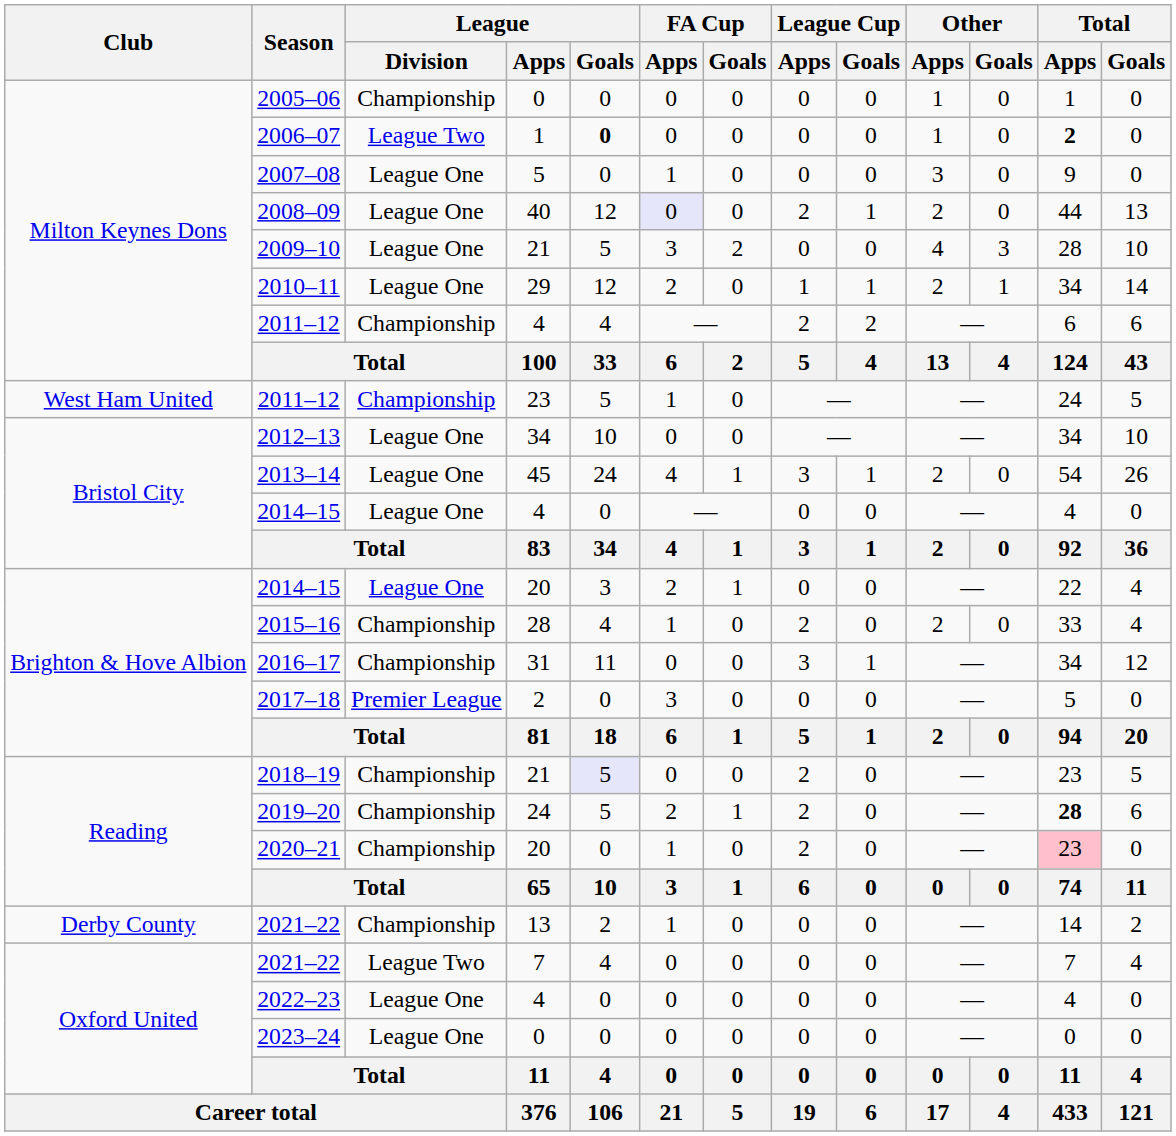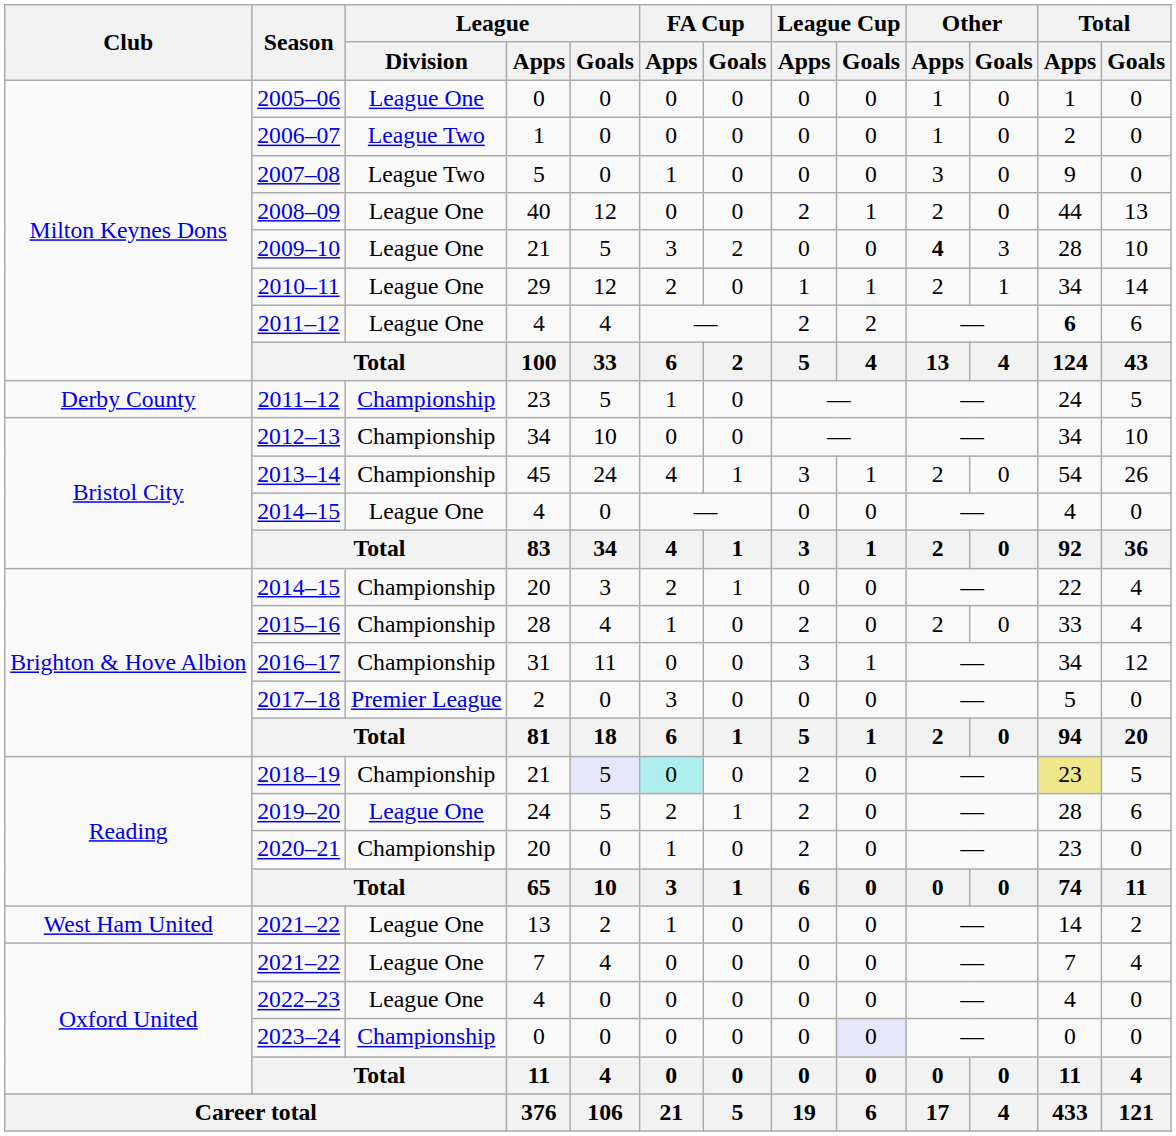 <table class="wikitable" style="text-align:center;">
 <tr>
 <th rowspan=2>Club</th>
 <th rowspan=2>Season</th>
 <th colspan=3>League</th>
 <th colspan=2>FA Cup</th>
 <th colspan=2>League Cup</th>
 <th colspan=2>Other</th>
 <th colspan=2>Total</th>
 </tr>
 <tr>
 <th>Division</th>
 <th>Apps</th>
 <th>Goals</th>
 <th>Apps</th>
 <th>Goals</th>
 <th>Apps</th>
 <th>Goals</th>
 <th>Apps</th>
 <th>Goals</th>
 <th>Apps</th>
 <th>Goals</th>
 </tr>
 <tr>
 <td rowspan=8><a href='#'>Milton Keynes Dons</a></td>
 <td><a href='#'>2005–06</a></td>
-<td>Championship</td>
+<td><a href='#'>League One</a></td>
 <td>0</td>
 <td>0</td>
 <td>0</td>
 <td>0</td>
 <td>0</td>
 <td>0</td>
 <td>1</td>
 <td>0</td>
 <td>1</td>
 <td>0</td>
 </tr>
 <tr>
 <td><a href='#'>2006–07</a></td>
 <td><a href='#'>League Two</a></td>
 <td>1</td>
-<td><strong>0</strong></td>
+<td>0</td>
 <td>0</td>
 <td>0</td>
 <td>0</td>
 <td>0</td>
 <td>1</td>
 <td>0</td>
-<td><strong>2</strong></td>
+<td>2</td>
 <td>0</td>
 </tr>
 <tr>
 <td><a href='#'>2007–08</a></td>
-<td>League One</td>
+<td>League Two</td>
 <td>5</td>
 <td>0</td>
 <td>1</td>
 <td>0</td>
 <td>0</td>
 <td>0</td>
 <td>3</td>
 <td>0</td>
 <td>9</td>
 <td>0</td>
 </tr>
 <tr>
 <td><a href='#'>2008–09</a></td>
 <td>League One</td>
 <td>40</td>
 <td>12</td>
-<td style="background: lavender;">0</td>
+<td>0</td>
 <td>0</td>
 <td>2</td>
 <td>1</td>
 <td>2</td>
 <td>0</td>
 <td>44</td>
 <td>13</td>
 </tr>
 <tr>
 <td><a href='#'>2009–10</a></td>
 <td>League One</td>
 <td>21</td>
 <td>5</td>
 <td>3</td>
 <td>2</td>
 <td>0</td>
 <td>0</td>
-<td>4</td>
+<td><strong>4</strong></td>
 <td>3</td>
 <td>28</td>
 <td>10</td>
 </tr>
 <tr>
 <td><a href='#'>2010–11</a></td>
 <td>League One</td>
 <td>29</td>
 <td>12</td>
 <td>2</td>
 <td>0</td>
 <td>1</td>
 <td>1</td>
 <td>2</td>
 <td>1</td>
 <td>34</td>
 <td>14</td>
 </tr>
 <tr>
 <td><a href='#'>2011–12</a></td>
-<td>Championship</td>
+<td>League One</td>
 <td>4</td>
 <td>4</td>
 <td colspan=2>—</td>
 <td>2</td>
 <td>2</td>
 <td colspan=2>—</td>
-<td>6</td>
+<td><strong>6</strong></td>
 <td>6</td>
 </tr>
 <tr>
 <th colspan=2>Total</th>
 <th>100</th>
 <th>33</th>
 <th>6</th>
 <th>2</th>
 <th>5</th>
 <th>4</th>
 <th>13</th>
 <th>4</th>
 <th>124</th>
 <th>43</th>
 </tr>
 <tr>
-<td><a href='#'>West Ham United</a></td>
+<td><a href='#'>Derby County</a></td>
 <td><a href='#'>2011–12</a></td>
 <td><a href='#'>Championship</a></td>
 <td>23</td>
 <td>5</td>
 <td>1</td>
 <td>0</td>
 <td colspan=2>—</td>
 <td colspan=2>—</td>
 <td>24</td>
 <td>5</td>
 </tr>
 <tr>
 <td rowspan=4><a href='#'>Bristol City</a></td>
 <td><a href='#'>2012–13</a></td>
-<td>League One</td>
+<td>Championship</td>
 <td>34</td>
 <td>10</td>
 <td>0</td>
 <td>0</td>
 <td colspan=2>—</td>
 <td colspan=2>—</td>
 <td>34</td>
 <td>10</td>
 </tr>
 <tr>
 <td><a href='#'>2013–14</a></td>
-<td>League One</td>
+<td>Championship</td>
 <td>45</td>
 <td>24</td>
 <td>4</td>
 <td>1</td>
 <td>3</td>
 <td>1</td>
 <td>2</td>
 <td>0</td>
 <td>54</td>
 <td>26</td>
 </tr>
 <tr>
 <td><a href='#'>2014–15</a></td>
 <td>League One</td>
 <td>4</td>
 <td>0</td>
 <td colspan=2>—</td>
 <td>0</td>
 <td>0</td>
 <td colspan=2>—</td>
 <td>4</td>
 <td>0</td>
 </tr>
 <tr>
 <th colspan=2>Total</th>
 <th>83</th>
 <th>34</th>
 <th>4</th>
 <th>1</th>
 <th>3</th>
 <th>1</th>
 <th>2</th>
 <th>0</th>
 <th>92</th>
 <th>36</th>
 </tr>
 <tr>
 <td rowspan=5><a href='#'>Brighton & Hove Albion</a></td>
 <td><a href='#'>2014–15</a></td>
-<td><a href='#'>League One</a></td>
+<td>Championship</td>
 <td>20</td>
 <td>3</td>
 <td>2</td>
 <td>1</td>
 <td>0</td>
 <td>0</td>
 <td colspan=2>—</td>
 <td>22</td>
 <td>4</td>
 </tr>
 <tr>
 <td><a href='#'>2015–16</a></td>
 <td>Championship</td>
 <td>28</td>
 <td>4</td>
 <td>1</td>
 <td>0</td>
 <td>2</td>
 <td>0</td>
 <td>2</td>
 <td>0</td>
 <td>33</td>
 <td>4</td>
 </tr>
 <tr>
 <td><a href='#'>2016–17</a></td>
 <td>Championship</td>
 <td>31</td>
 <td>11</td>
 <td>0</td>
 <td>0</td>
 <td>3</td>
 <td>1</td>
 <td colspan=2>—</td>
 <td>34</td>
 <td>12</td>
 </tr>
 <tr>
 <td><a href='#'>2017–18</a></td>
 <td><a href='#'>Premier League</a></td>
 <td>2</td>
 <td>0</td>
 <td>3</td>
 <td>0</td>
 <td>0</td>
 <td>0</td>
 <td colspan=2>—</td>
 <td>5</td>
 <td>0</td>
 </tr>
 <tr>
 <th colspan=2>Total</th>
 <th>81</th>
 <th>18</th>
 <th>6</th>
 <th>1</th>
 <th>5</th>
 <th>1</th>
 <th>2</th>
 <th>0</th>
 <th>94</th>
 <th>20</th>
 </tr>
 <tr>
 <td rowspan=4><a href='#'>Reading</a></td>
 <td><a href='#'>2018–19</a></td>
 <td>Championship</td>
 <td>21</td>
 <td style="background: lavender;">5</td>
-<td>0</td>
+<td style="background: paleturquoise;">0</td>
 <td>0</td>
 <td>2</td>
 <td>0</td>
 <td colspan="2">—</td>
-<td>23</td>
+<td style="background: khaki;">23</td>
 <td>5</td>
 </tr>
 <tr>
 <td><a href='#'>2019–20</a></td>
-<td>Championship</td>
+<td><a href='#'>League One</a></td>
 <td>24</td>
 <td>5</td>
 <td>2</td>
 <td>1</td>
 <td>2</td>
 <td>0</td>
 <td colspan="2">—</td>
-<td><strong>28</strong></td>
+<td>28</td>
 <td>6</td>
 </tr>
 <tr>
 <td><a href='#'>2020–21</a></td>
 <td>Championship</td>
 <td>20</td>
 <td>0</td>
 <td>1</td>
 <td>0</td>
 <td>2</td>
 <td>0</td>
 <td colspan="2">—</td>
-<td style="background: pink;">23</td>
+<td>23</td>
 <td>0</td>
 </tr>
 <tr>
 <th colspan=2>Total</th>
 <th>65</th>
 <th>10</th>
 <th>3</th>
 <th>1</th>
 <th>6</th>
 <th>0</th>
 <th>0</th>
 <th>0</th>
 <th>74</th>
 <th>11</th>
 </tr>
 <tr>
-<td><a href='#'>Derby County</a></td>
+<td><a href='#'>West Ham United</a></td>
 <td><a href='#'>2021–22</a></td>
-<td>Championship</td>
+<td>League One</td>
 <td>13</td>
 <td>2</td>
 <td>1</td>
 <td>0</td>
 <td>0</td>
 <td>0</td>
 <td colspan="2">—</td>
 <td>14</td>
 <td>2</td>
 </tr>
 <tr>
 <td rowspan=4><a href='#'>Oxford United</a></td>
 <td><a href='#'>2021–22</a></td>
-<td>League Two</td>
+<td>League One</td>
 <td>7</td>
 <td>4</td>
 <td>0</td>
 <td>0</td>
 <td>0</td>
 <td>0</td>
 <td colspan="2">—</td>
 <td>7</td>
 <td>4</td>
 </tr>
 <tr>
 <td><a href='#'>2022–23</a></td>
 <td>League One</td>
 <td>4</td>
 <td>0</td>
 <td>0</td>
 <td>0</td>
 <td>0</td>
 <td>0</td>
 <td colspan="2">—</td>
 <td>4</td>
 <td>0</td>
 </tr>
 <tr>
 <td><a href='#'>2023–24</a></td>
-<td>League One</td>
+<td><a href='#'>Championship</a></td>
 <td>0</td>
 <td>0</td>
 <td>0</td>
 <td>0</td>
 <td>0</td>
-<td>0</td>
+<td style="background: lavender;">0</td>
 <td colspan="2">—</td>
 <td>0</td>
 <td>0</td>
 </tr>
 <tr>
 <th colspan=2>Total</th>
 <th>11</th>
 <th>4</th>
 <th>0</th>
 <th>0</th>
 <th>0</th>
 <th>0</th>
 <th>0</th>
 <th>0</th>
 <th>11</th>
 <th>4</th>
 </tr>
 <tr>
 <th colspan=3>Career total</th>
 <th>376</th>
 <th>106</th>
 <th>21</th>
 <th>5</th>
 <th>19</th>
 <th>6</th>
 <th>17</th>
 <th>4</th>
 <th>433</th>
 <th>121</th>
 </tr>
 </table>
